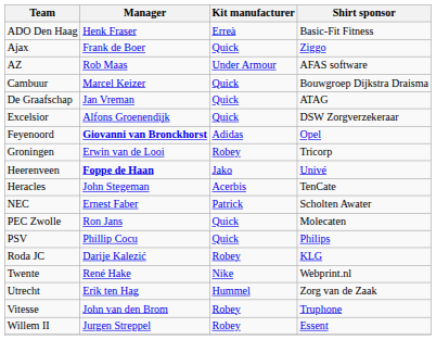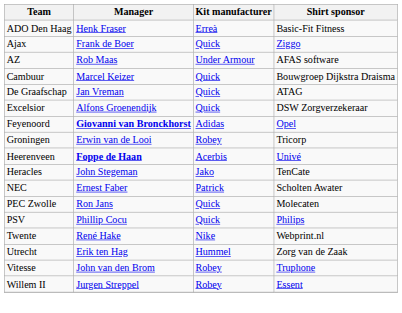 <table class="wikitable sortable" style="text-align: left;">
 <tr>
 <th>Team</th>
 <th>Manager</th>
 <th>Kit manufacturer</th>
 <th>Shirt sponsor</th>
 </tr>
 <tr>
 <td>ADO Den Haag</td>
 <td> <a href='#'>Henk Fraser</a></td>
 <td><a href='#'>Erreà</a></td>
 <td>Basic-Fit Fitness</td>
 </tr>
 <tr>
 <td>Ajax</td>
 <td> <a href='#'>Frank de Boer</a></td>
 <td><a href='#'>Quick</a></td>
 <td><a href='#'>Ziggo</a></td>
 </tr>
 <tr>
 <td>AZ</td>
 <td> <a href='#'>Rob Maas</a></td>
 <td><a href='#'>Under Armour</a></td>
 <td>AFAS software</td>
 </tr>
 <tr>
 <td>Cambuur</td>
 <td> <a href='#'>Marcel Keizer</a></td>
 <td><a href='#'>Quick</a></td>
 <td>Bouwgroep Dijkstra Draisma</td>
 </tr>
 <tr>
 <td>De Graafschap</td>
 <td> <a href='#'>Jan Vreman</a></td>
 <td><a href='#'>Quick</a></td>
 <td>ATAG</td>
 </tr>
 <tr>
 <td>Excelsior</td>
 <td> <a href='#'>Alfons Groenendijk</a></td>
 <td><a href='#'>Quick</a></td>
 <td>DSW Zorgverzekeraar</td>
 </tr>
 <tr>
 <td>Feyenoord</td>
 <td><strong> <a href='#'>Giovanni van Bronckhorst</a></strong></td>
 <td><a href='#'>Adidas</a></td>
 <td><a href='#'>Opel</a></td>
 </tr>
 <tr>
 <td>Groningen</td>
 <td> <a href='#'>Erwin van de Looi</a></td>
 <td><a href='#'>Robey</a></td>
 <td>Tricorp</td>
 </tr>
 <tr>
 <td>Heerenveen</td>
 <td><strong> <a href='#'>Foppe de Haan</a></strong></td>
-<td><a href='#'>Jako</a></td>
+<td><a href='#'>Acerbis</a></td>
 <td><a href='#'>Univé</a></td>
 </tr>
 <tr>
 <td>Heracles</td>
 <td> <a href='#'>John Stegeman</a></td>
-<td><a href='#'>Acerbis</a></td>
+<td><a href='#'>Jako</a></td>
 <td>TenCate</td>
 </tr>
 <tr>
 <td>NEC</td>
 <td> <a href='#'>Ernest Faber</a></td>
 <td><a href='#'>Patrick</a></td>
 <td>Scholten Awater</td>
 </tr>
 <tr>
 <td>PEC Zwolle</td>
 <td> <a href='#'>Ron Jans</a></td>
 <td><a href='#'>Quick</a></td>
 <td>Molecaten</td>
 </tr>
 <tr>
 <td>PSV</td>
 <td> <a href='#'>Phillip Cocu</a></td>
 <td><a href='#'>Quick</a></td>
 <td><a href='#'>Philips</a></td>
-</tr>
-<tr>
-<td>Roda JC</td>
-<td> <a href='#'>Darije Kalezić</a></td>
-<td><a href='#'>Robey</a></td>
-<td><a href='#'>KLG</a></td>
 </tr>
 <tr>
 <td>Twente</td>
 <td> <a href='#'>René Hake</a></td>
 <td><a href='#'>Nike</a></td>
 <td>Webprint.nl</td>
 </tr>
 <tr>
 <td>Utrecht</td>
 <td> <a href='#'>Erik ten Hag</a></td>
 <td><a href='#'>Hummel</a></td>
 <td>Zorg van de Zaak</td>
 </tr>
 <tr>
 <td>Vitesse</td>
 <td> <a href='#'>John van den Brom</a></td>
 <td><a href='#'>Robey</a></td>
 <td><a href='#'>Truphone</a></td>
 </tr>
 <tr>
 <td>Willem II</td>
 <td> <a href='#'>Jurgen Streppel</a></td>
 <td><a href='#'>Robey</a></td>
 <td><a href='#'>Essent</a></td>
 </tr>
 <tr>
 </tr>
 </table>
